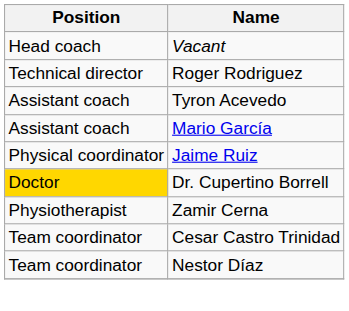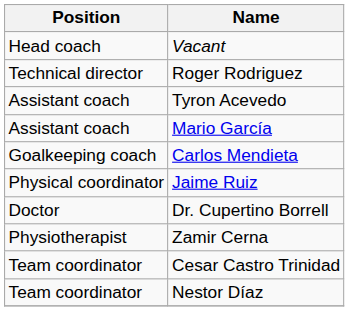 <table class="wikitable">
 <tr>
 <th>Position</th>
 <th>Name</th>
 </tr>
 <tr>
 <td>Head coach</td>
 <td> <em>Vacant</em></td>
 </tr>
 <tr>
 <td>Technical director</td>
 <td> Roger Rodriguez</td>
 </tr>
 <tr>
 <td>Assistant coach</td>
 <td> Tyron Acevedo</td>
 </tr>
 <tr>
 <td>Assistant coach</td>
 <td> <a href='#'>Mario García</a></td>
 </tr>
 <tr>
+<td>Goalkeeping coach</td>
+<td> <a href='#'>Carlos Mendieta</a></td>
+</tr>
+<tr>
 <td>Physical coordinator</td>
 <td> <a href='#'>Jaime Ruiz</a></td>
 </tr>
 <tr>
-<td style="background: gold;">Doctor</td>
+<td>Doctor</td>
 <td> Dr. Cupertino Borrell</td>
 </tr>
 <tr>
 <td>Physiotherapist</td>
 <td> Zamir Cerna</td>
 </tr>
 <tr>
 <td>Team coordinator</td>
 <td> Cesar Castro Trinidad</td>
 </tr>
 <tr>
 <td>Team coordinator</td>
 <td> Nestor Díaz</td>
 </tr>
 <tr>
 </tr>
 </table>
